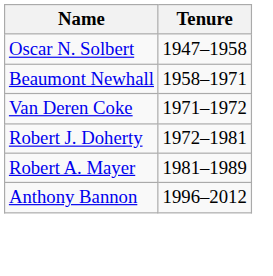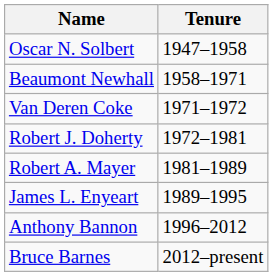 <table class="wikitable">
 <tr>
 <th>Name</th>
 <th>Tenure</th>
 </tr>
 <tr>
 <td><a href='#'>Oscar N. Solbert</a></td>
 <td>1947–1958</td>
 </tr>
 <tr>
 <td><a href='#'>Beaumont Newhall</a></td>
 <td>1958–1971</td>
 </tr>
 <tr>
 <td><a href='#'>Van Deren Coke</a></td>
 <td>1971–1972</td>
 </tr>
 <tr>
 <td><a href='#'>Robert J. Doherty</a></td>
 <td>1972–1981</td>
 </tr>
 <tr>
 <td><a href='#'>Robert A. Mayer</a></td>
 <td>1981–1989</td>
 </tr>
 <tr>
+<td><a href='#'>James L. Enyeart</a></td>
+<td>1989–1995</td>
+</tr>
+<tr>
 <td><a href='#'>Anthony Bannon</a></td>
 <td>1996–2012</td>
 </tr>
+<tr>
+<td><a href='#'>Bruce Barnes</a></td>
+<td>2012–present</td>
+</tr>
 </table>
